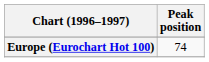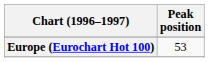 <table class="wikitable sortable plainrowheaders" style="text-align:center">
 <tr>
 <th>Chart (1996–1997)</th>
 <th>Peak <br> position</th>
 </tr>
 <tr>
 </tr>
 <tr>
 <th scope="row">Europe (<a href='#'>Eurochart Hot 100</a>)</th>
-<td>74</td>
+<td>53</td>
 </tr>
 <tr>
 </tr>
 <tr>
 </tr>
 <tr>
 </tr>
 <tr>
 </tr>
 <tr>
 </tr>
 <tr>
 </tr>
 <tr>
 </tr>
 </table>
